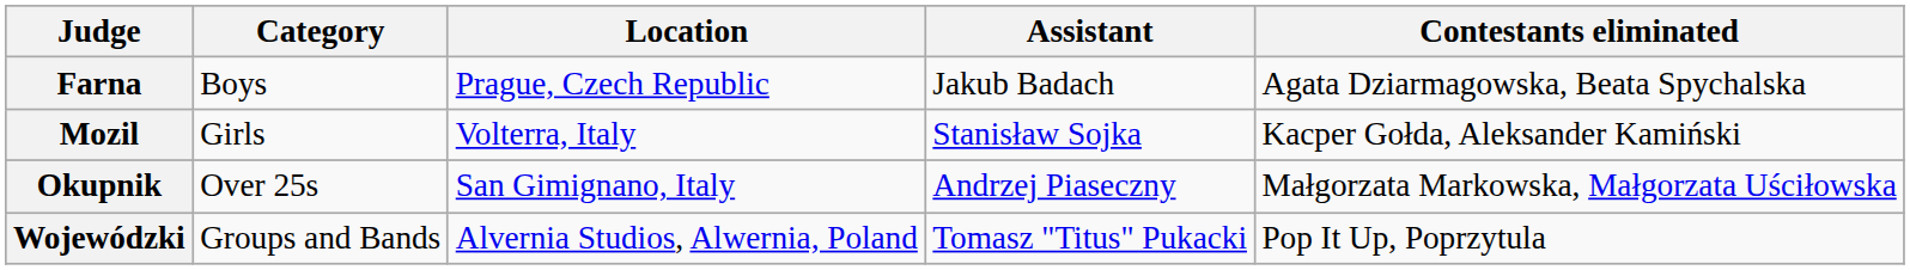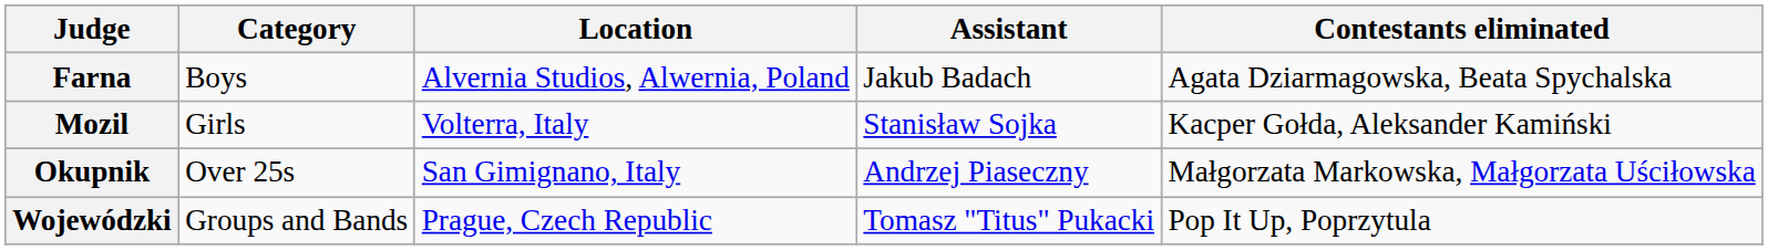 <table class="wikitable plainrowheaders">
 <tr>
 <th>Judge</th>
 <th>Category</th>
 <th>Location</th>
 <th>Assistant</th>
 <th>Contestants eliminated</th>
 </tr>
 <tr>
 <th scope="row">Farna</th>
 <td>Boys</td>
-<td><a href='#'>Prague, Czech Republic</a></td>
+<td><a href='#'>Alvernia Studios</a>, <a href='#'>Alwernia, Poland</a></td>
 <td>Jakub Badach</td>
 <td>Agata Dziarmagowska, Beata Spychalska</td>
 </tr>
 <tr>
 <th scope="row">Mozil</th>
 <td>Girls</td>
 <td><a href='#'>Volterra, Italy</a></td>
 <td><a href='#'>Stanisław Sojka</a></td>
 <td>Kacper Gołda, Aleksander Kamiński</td>
 </tr>
 <tr>
 <th scope="row">Okupnik</th>
 <td>Over 25s</td>
 <td><a href='#'>San Gimignano, Italy</a></td>
 <td><a href='#'>Andrzej Piaseczny</a></td>
 <td>Małgorzata Markowska, <a href='#'>Małgorzata Uściłowska</a></td>
 </tr>
 <tr>
 <th scope="row">Wojewódzki</th>
 <td>Groups and Bands</td>
-<td><a href='#'>Alvernia Studios</a>, <a href='#'>Alwernia, Poland</a></td>
+<td><a href='#'>Prague, Czech Republic</a></td>
 <td><a href='#'>Tomasz "Titus" Pukacki</a></td>
 <td>Pop It Up, Poprzytula</td>
 </tr>
 </table>
